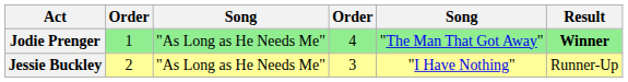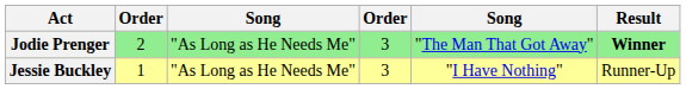 <table class="wikitable plainrowheaders" style="text-align:center;">
 <tr>
 <th scope="col">Act</th>
 <th scope="col">Order</th>
 <th scope="col">Song</th>
 <th scope="col">Order</th>
 <th scope="col">Song</th>
 <th scope="col">Result</th>
 </tr>
 <tr style="background:lightgreen;">
 <th scope="row">Jodie Prenger</th>
-<td>1</td>
+<td>2</td>
 <td>"As Long as He Needs Me"</td>
-<td>4</td>
+<td>3</td>
 <td>"<a href='#'>The Man That Got Away</a>"</td>
 <td><strong>Winner</strong></td>
 </tr>
 <tr style="background:#ff9;">
 <th scope="row">Jessie Buckley</th>
-<td>2</td>
+<td>1</td>
 <td>"As Long as He Needs Me"</td>
 <td>3</td>
 <td>"<a href='#'>I Have Nothing</a>"</td>
 <td>Runner-Up</td>
 </tr>
 </table>
